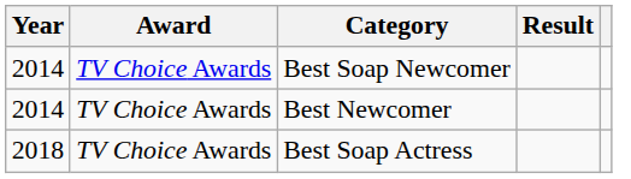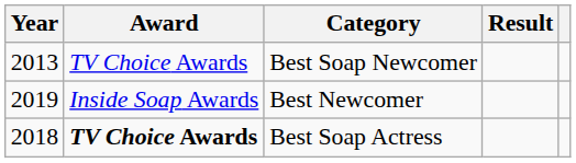 <table class="wikitable sortable">
 <tr>
 <th>Year</th>
 <th>Award</th>
 <th>Category</th>
 <th>Result</th>
 <th scope=col class=unsortable></th>
 </tr>
 <tr>
-<td>2014</td>
+<td>2013</td>
 <td><a href='#'><em>TV Choice</em> Awards</a></td>
 <td>Best Soap Newcomer</td>
 <td></td>
 <td align="center"></td>
 </tr>
 <tr>
-<td>2014</td>
-<td><em>TV Choice</em> Awards</td>
+<td>2019</td>
+<td><a href='#'><em>Inside Soap</em> Awards</a></td>
 <td>Best Newcomer</td>
 <td></td>
 <td align="center"></td>
 </tr>
 <tr>
 <td>2018</td>
-<td><em>TV Choice</em> Awards</td>
+<td><strong><em>TV Choice</em> Awards</strong></td>
 <td>Best Soap Actress</td>
 <td></td>
 <td align="center"></td>
 </tr>
 </table>
